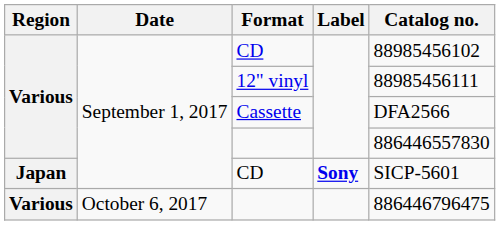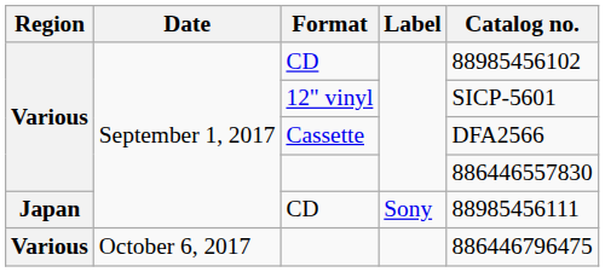 <table class="wikitable plainrowheaders">
 <tr>
 <th scope="col">Region</th>
 <th scope="col">Date</th>
 <th scope="col">Format</th>
 <th scope="col">Label</th>
 <th scope="col">Catalog no.</th>
 </tr>
 <tr>
 <th scope="row" rowspan="4">Various</th>
 <td rowspan="5">September 1, 2017</td>
 <td><a href='#'>CD</a></td>
 <td rowspan="4"></td>
 <td>88985456102</td>
 </tr>
 <tr>
 <td><a href='#'>12" vinyl</a></td>
-<td>88985456111</td>
+<td>SICP-5601</td>
 </tr>
 <tr>
 <td><a href='#'>Cassette</a></td>
 <td>DFA2566</td>
 </tr>
 <tr>
 <td></td>
 <td>886446557830</td>
 </tr>
 <tr>
 <th scope="row">Japan</th>
 <td>CD</td>
-<td><strong><a href='#'>Sony</a></strong></td>
-<td>SICP-5601</td>
+<td><a href='#'>Sony</a></td>
+<td>88985456111</td>
 </tr>
 <tr>
 <th scope="row">Various</th>
 <td>October 6, 2017</td>
 <td> </td>
 <td></td>
 <td>886446796475</td>
 </tr>
 </table>
